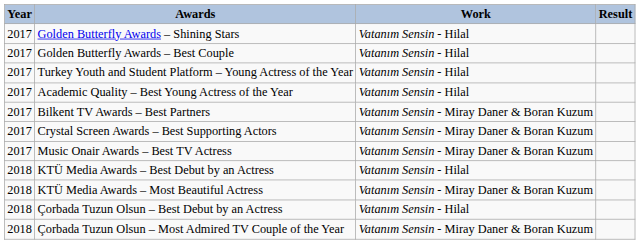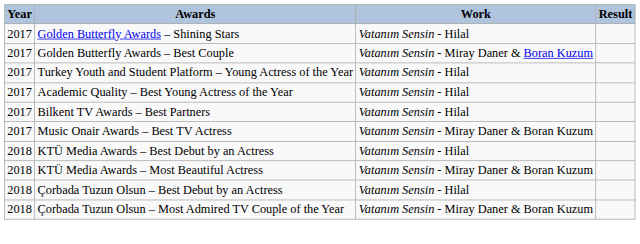 <table class="wikitable sortable">
 <tr>
 <th style="background:LightSteelBlue">Year</th>
 <th style="background:LightSteelBlue">Awards</th>
 <th style="background:LightSteelBlue">Work</th>
 <th style="background:LightSteelBlue">Result</th>
 </tr>
 <tr>
 <td>2017</td>
 <td><a href='#'>Golden Butterfly Awards</a> – Shining Stars</td>
 <td><em>Vatanım Sensin</em> - Hilal</td>
 <td></td>
 </tr>
 <tr>
 <td>2017</td>
 <td>Golden Butterfly Awards – Best Couple</td>
-<td><em>Vatanım Sensin</em> - Hilal</td>
+<td><em>Vatanım Sensin</em> - Miray Daner & <a href='#'>Boran Kuzum</a></td>
 <td></td>
 </tr>
 <tr>
 <td>2017</td>
 <td>Turkey Youth and Student Platform – Young Actress of the Year</td>
 <td><em>Vatanım Sensin</em> - Hilal</td>
 <td></td>
 </tr>
 <tr>
 <td>2017</td>
 <td>Academic Quality – Best Young Actress of the Year</td>
 <td><em>Vatanım Sensin</em> - Hilal</td>
 <td></td>
 </tr>
 <tr>
 <td>2017</td>
 <td>Bilkent TV Awards – Best Partners</td>
-<td><em>Vatanım Sensin</em> - Miray Daner & Boran Kuzum</td>
-<td></td>
-</tr>
-<tr>
-<td>2017</td>
-<td>Crystal Screen Awards – Best Supporting Actors</td>
-<td><em>Vatanım Sensin</em> - Miray Daner & Boran Kuzum</td>
+<td><em>Vatanım Sensin</em> - Hilal</td>
 <td></td>
 </tr>
 <tr>
 <td>2017</td>
 <td>Music Onair Awards – Best TV Actress</td>
 <td><em>Vatanım Sensin</em> - Miray Daner & Boran Kuzum</td>
 <td></td>
 </tr>
 <tr>
 <td>2018</td>
 <td>KTÜ Media Awards – Best Debut by an Actress</td>
 <td><em>Vatanım Sensin</em> - Hilal</td>
 <td></td>
 </tr>
 <tr>
 <td>2018</td>
 <td>KTÜ Media Awards – Most Beautiful Actress</td>
 <td><em>Vatanım Sensin</em> - Miray Daner & Boran Kuzum</td>
 <td></td>
 </tr>
 <tr>
 <td>2018</td>
 <td>Çorbada Tuzun Olsun – Best Debut by an Actress</td>
 <td><em>Vatanım Sensin</em> - Hilal</td>
 <td></td>
 </tr>
 <tr>
 <td>2018</td>
 <td>Çorbada Tuzun Olsun – Most Admired TV Couple of the Year</td>
 <td><em>Vatanım Sensin</em> - Miray Daner & Boran Kuzum</td>
 <td></td>
 </tr>
 </table>
